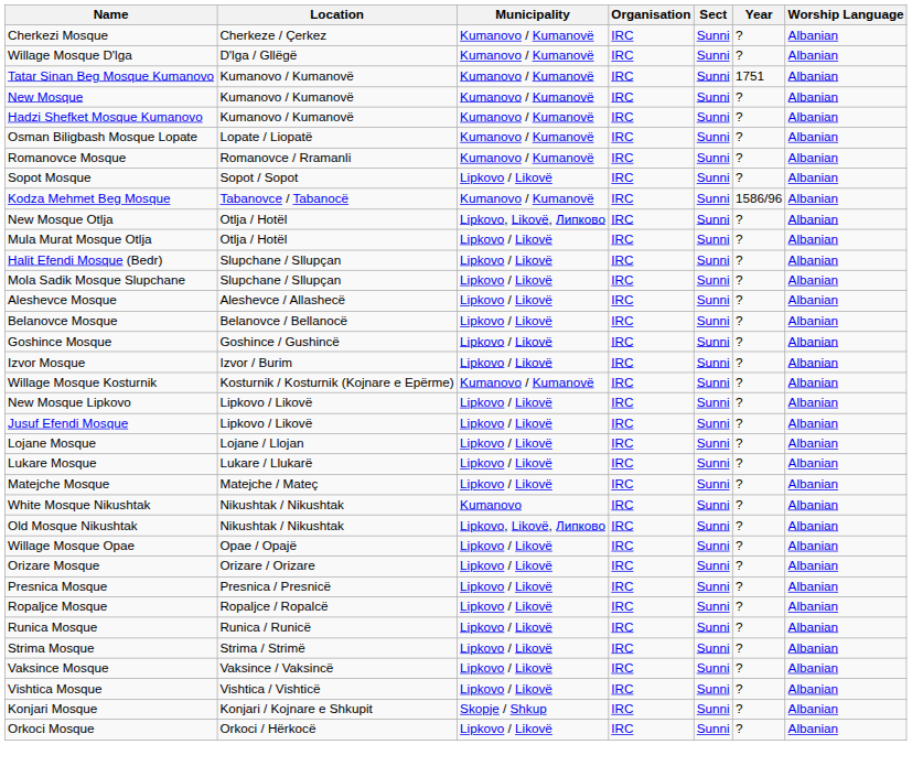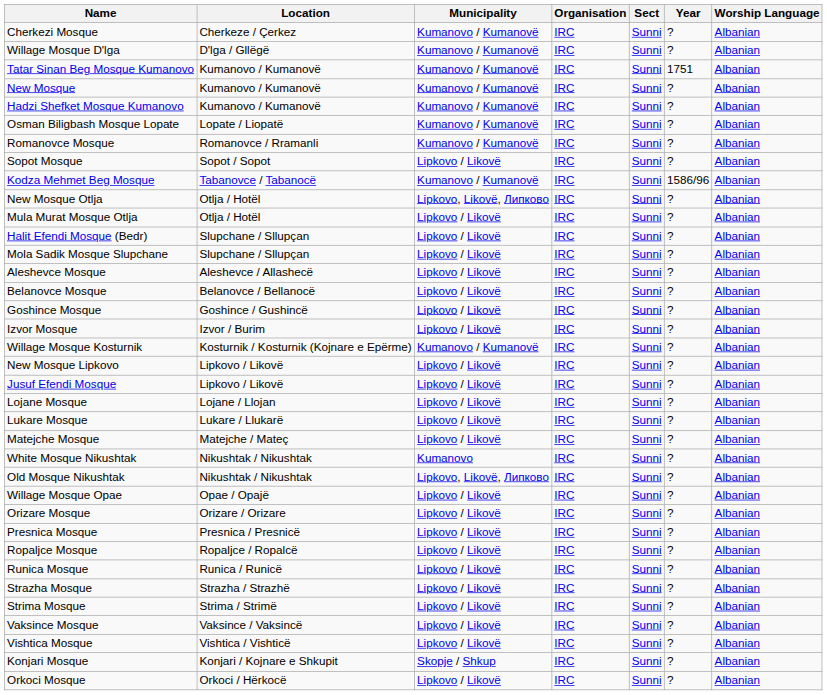 <table class="wikitable sortable">
 <tr>
 <th>Name</th>
 <th>Location</th>
 <th>Municipality</th>
 <th>Organisation</th>
 <th>Sect</th>
 <th>Year</th>
 <th>Worship Language</th>
 </tr>
 <tr>
 <td>Cherkezi Mosque</td>
 <td>Cherkeze / Çerkez</td>
 <td><a href='#'>Kumanovo</a> / <a href='#'>Kumanovë</a></td>
 <td><a href='#'>IRC</a></td>
 <td><a href='#'>Sunni</a></td>
 <td>?</td>
 <td><a href='#'>Albanian</a></td>
 </tr>
 <tr>
 <td>Willage Mosque D'lga</td>
 <td>D'lga / Gllëgë</td>
 <td><a href='#'>Kumanovo</a> / <a href='#'>Kumanovë</a></td>
 <td><a href='#'>IRC</a></td>
 <td><a href='#'>Sunni</a></td>
 <td>?</td>
 <td><a href='#'>Albanian</a></td>
 </tr>
 <tr>
 <td><a href='#'>Tatar Sinan Beg Mosque Kumanovo</a></td>
 <td>Kumanovo / Kumanovë</td>
 <td><a href='#'>Kumanovo</a> / <a href='#'>Kumanovë</a></td>
 <td><a href='#'>IRC</a></td>
 <td><a href='#'>Sunni</a></td>
 <td>1751</td>
 <td><a href='#'>Albanian</a></td>
 </tr>
 <tr>
 <td><a href='#'>New Mosque</a></td>
 <td>Kumanovo / Kumanovë</td>
 <td><a href='#'>Kumanovo</a> / <a href='#'>Kumanovë</a></td>
 <td><a href='#'>IRC</a></td>
 <td><a href='#'>Sunni</a></td>
 <td>?</td>
 <td><a href='#'>Albanian</a></td>
 </tr>
 <tr>
 <td><a href='#'>Hadzi Shefket Mosque Kumanovo</a></td>
 <td>Kumanovo / Kumanovë</td>
 <td><a href='#'>Kumanovo</a> / <a href='#'>Kumanovë</a></td>
 <td><a href='#'>IRC</a></td>
 <td><a href='#'>Sunni</a></td>
 <td>?</td>
 <td><a href='#'>Albanian</a></td>
 </tr>
 <tr>
 <td>Osman Biligbash Mosque Lopate</td>
 <td>Lopate / Liopatë</td>
 <td><a href='#'>Kumanovo</a> / <a href='#'>Kumanovë</a></td>
 <td><a href='#'>IRC</a></td>
 <td><a href='#'>Sunni</a></td>
 <td>?</td>
 <td><a href='#'>Albanian</a></td>
 </tr>
 <tr>
 <td>Romanovce Mosque</td>
 <td>Romanovce / Rramanli</td>
 <td><a href='#'>Kumanovo</a> / <a href='#'>Kumanovë</a></td>
 <td><a href='#'>IRC</a></td>
 <td><a href='#'>Sunni</a></td>
 <td>?</td>
 <td><a href='#'>Albanian</a></td>
 </tr>
 <tr>
 <td>Sopot Mosque</td>
 <td>Sopot / Sopot</td>
 <td><a href='#'>Lipkovo</a> / <a href='#'>Likovë</a></td>
 <td><a href='#'>IRC</a></td>
 <td><a href='#'>Sunni</a></td>
 <td>?</td>
 <td><a href='#'>Albanian</a></td>
 </tr>
 <tr>
 <td><a href='#'>Kodza Mehmet Beg Mosque</a></td>
 <td><a href='#'>Tabanovce</a> / <a href='#'>Tabanocë</a></td>
 <td><a href='#'>Kumanovo</a> / <a href='#'>Kumanovë</a></td>
 <td><a href='#'>IRC</a></td>
 <td><a href='#'>Sunni</a></td>
 <td>1586/96</td>
 <td><a href='#'>Albanian</a></td>
 </tr>
 <tr>
 <td>New Mosque Otlja</td>
 <td>Otlja / Hotël</td>
 <td><a href='#'>Lipkovo</a>, <a href='#'>Likovë</a>, <a href='#'>Липково</a></td>
 <td><a href='#'>IRC</a></td>
 <td><a href='#'>Sunni</a></td>
 <td>?</td>
 <td><a href='#'>Albanian</a></td>
 </tr>
 <tr>
 <td>Mula Murat Mosque Otlja</td>
 <td>Otlja / Hotël</td>
 <td><a href='#'>Lipkovo</a> / <a href='#'>Likovë</a></td>
 <td><a href='#'>IRC</a></td>
 <td><a href='#'>Sunni</a></td>
 <td>?</td>
 <td><a href='#'>Albanian</a></td>
 </tr>
 <tr>
 <td><a href='#'>Halit Efendi Mosque</a> (Bedr)</td>
 <td>Slupchane / Sllupçan</td>
 <td><a href='#'>Lipkovo</a> / <a href='#'>Likovë</a></td>
 <td><a href='#'>IRC</a></td>
 <td><a href='#'>Sunni</a></td>
 <td>?</td>
 <td><a href='#'>Albanian</a></td>
 </tr>
 <tr>
 <td>Mola Sadik Mosque Slupchane</td>
 <td>Slupchane / Sllupçan</td>
 <td><a href='#'>Lipkovo</a> / <a href='#'>Likovë</a></td>
 <td><a href='#'>IRC</a></td>
 <td><a href='#'>Sunni</a></td>
 <td>?</td>
 <td><a href='#'>Albanian</a></td>
 </tr>
 <tr>
 <td>Aleshevce Mosque</td>
 <td>Aleshevce / Allashecë</td>
 <td><a href='#'>Lipkovo</a> / <a href='#'>Likovë</a></td>
 <td><a href='#'>IRC</a></td>
 <td><a href='#'>Sunni</a></td>
 <td>?</td>
 <td><a href='#'>Albanian</a></td>
 </tr>
 <tr>
 <td>Belanovce Mosque</td>
 <td>Belanovce / Bellanocë</td>
 <td><a href='#'>Lipkovo</a> / <a href='#'>Likovë</a></td>
 <td><a href='#'>IRC</a></td>
 <td><a href='#'>Sunni</a></td>
 <td>?</td>
 <td><a href='#'>Albanian</a></td>
 </tr>
 <tr>
 <td>Goshince Mosque</td>
 <td>Goshince / Gushincë</td>
 <td><a href='#'>Lipkovo</a> / <a href='#'>Likovë</a></td>
 <td><a href='#'>IRC</a></td>
 <td><a href='#'>Sunni</a></td>
 <td>?</td>
 <td><a href='#'>Albanian</a></td>
 </tr>
 <tr>
 <td>Izvor Mosque</td>
 <td>Izvor / Burim</td>
 <td><a href='#'>Lipkovo</a> / <a href='#'>Likovë</a></td>
 <td><a href='#'>IRC</a></td>
 <td><a href='#'>Sunni</a></td>
 <td>?</td>
 <td><a href='#'>Albanian</a></td>
 </tr>
 <tr>
 <td>Willage Mosque Kosturnik</td>
 <td>Kosturnik / Kosturnik (Kojnare e Epërme)</td>
 <td><a href='#'>Kumanovo</a> / <a href='#'>Kumanovë</a></td>
 <td><a href='#'>IRC</a></td>
 <td><a href='#'>Sunni</a></td>
 <td>?</td>
 <td><a href='#'>Albanian</a></td>
 </tr>
 <tr>
 <td>New Mosque Lipkovo</td>
 <td>Lipkovo / Likovë</td>
 <td><a href='#'>Lipkovo</a> / <a href='#'>Likovë</a></td>
 <td><a href='#'>IRC</a></td>
 <td><a href='#'>Sunni</a></td>
 <td>?</td>
 <td><a href='#'>Albanian</a></td>
 </tr>
 <tr>
 <td><a href='#'>Jusuf Efendi Mosque</a></td>
 <td>Lipkovo / Likovë</td>
 <td><a href='#'>Lipkovo</a> / <a href='#'>Likovë</a></td>
 <td><a href='#'>IRC</a></td>
 <td><a href='#'>Sunni</a></td>
 <td>?</td>
 <td><a href='#'>Albanian</a></td>
 </tr>
 <tr>
 <td>Lojane Mosque</td>
 <td>Lojane / Llojan</td>
 <td><a href='#'>Lipkovo</a> / <a href='#'>Likovë</a></td>
 <td><a href='#'>IRC</a></td>
 <td><a href='#'>Sunni</a></td>
 <td>?</td>
 <td><a href='#'>Albanian</a></td>
 </tr>
 <tr>
 <td>Lukare Mosque</td>
 <td>Lukare / Llukarë</td>
 <td><a href='#'>Lipkovo</a> / <a href='#'>Likovë</a></td>
 <td><a href='#'>IRC</a></td>
 <td><a href='#'>Sunni</a></td>
 <td>?</td>
 <td><a href='#'>Albanian</a></td>
 </tr>
 <tr>
 <td>Matejche Mosque</td>
 <td>Matejche / Mateç</td>
 <td><a href='#'>Lipkovo</a> / <a href='#'>Likovë</a></td>
 <td><a href='#'>IRC</a></td>
 <td><a href='#'>Sunni</a></td>
 <td>?</td>
 <td><a href='#'>Albanian</a></td>
 </tr>
 <tr>
 <td>White Mosque Nikushtak</td>
 <td>Nikushtak / Nikushtak</td>
 <td><a href='#'>Kumanovo</a></td>
 <td><a href='#'>IRC</a></td>
 <td><a href='#'>Sunni</a></td>
 <td>?</td>
 <td><a href='#'>Albanian</a></td>
 </tr>
 <tr>
 <td>Old Mosque Nikushtak</td>
 <td>Nikushtak / Nikushtak</td>
 <td><a href='#'>Lipkovo</a>, <a href='#'>Likovë</a>, <a href='#'>Липково</a></td>
 <td><a href='#'>IRC</a></td>
 <td><a href='#'>Sunni</a></td>
 <td>?</td>
 <td><a href='#'>Albanian</a></td>
 </tr>
 <tr>
 <td>Willage Mosque Opae</td>
 <td>Opae / Opajë</td>
 <td><a href='#'>Lipkovo</a> / <a href='#'>Likovë</a></td>
 <td><a href='#'>IRC</a></td>
 <td><a href='#'>Sunni</a></td>
 <td>?</td>
 <td><a href='#'>Albanian</a></td>
 </tr>
 <tr>
 <td>Orizare Mosque</td>
 <td>Orizare / Orizare</td>
 <td><a href='#'>Lipkovo</a> / <a href='#'>Likovë</a></td>
 <td><a href='#'>IRC</a></td>
 <td><a href='#'>Sunni</a></td>
 <td>?</td>
 <td><a href='#'>Albanian</a></td>
 </tr>
 <tr>
 <td>Presnica Mosque</td>
 <td>Presnica / Presnicë</td>
 <td><a href='#'>Lipkovo</a> / <a href='#'>Likovë</a></td>
 <td><a href='#'>IRC</a></td>
 <td><a href='#'>Sunni</a></td>
 <td>?</td>
 <td><a href='#'>Albanian</a></td>
 </tr>
 <tr>
 <td>Ropaljce Mosque</td>
 <td>Ropaljce / Ropalcë</td>
 <td><a href='#'>Lipkovo</a> / <a href='#'>Likovë</a></td>
 <td><a href='#'>IRC</a></td>
 <td><a href='#'>Sunni</a></td>
 <td>?</td>
 <td><a href='#'>Albanian</a></td>
 </tr>
 <tr>
 <td>Runica Mosque</td>
 <td>Runica / Runicë</td>
 <td><a href='#'>Lipkovo</a> / <a href='#'>Likovë</a></td>
 <td><a href='#'>IRC</a></td>
 <td><a href='#'>Sunni</a></td>
 <td>?</td>
 <td><a href='#'>Albanian</a></td>
 </tr>
 <tr>
+<td>Strazha Mosque</td>
+<td>Strazha / Strazhë</td>
+<td><a href='#'>Lipkovo</a> / <a href='#'>Likovë</a></td>
+<td><a href='#'>IRC</a></td>
+<td><a href='#'>Sunni</a></td>
+<td>?</td>
+<td><a href='#'>Albanian</a></td>
+</tr>
+<tr>
 <td>Strima Mosque</td>
 <td>Strima / Strimë</td>
 <td><a href='#'>Lipkovo</a> / <a href='#'>Likovë</a></td>
 <td><a href='#'>IRC</a></td>
 <td><a href='#'>Sunni</a></td>
 <td>?</td>
 <td><a href='#'>Albanian</a></td>
 </tr>
 <tr>
 <td>Vaksince Mosque</td>
 <td>Vaksince / Vaksincë</td>
 <td><a href='#'>Lipkovo</a> / <a href='#'>Likovë</a></td>
 <td><a href='#'>IRC</a></td>
 <td><a href='#'>Sunni</a></td>
 <td>?</td>
 <td><a href='#'>Albanian</a></td>
 </tr>
 <tr>
 <td>Vishtica Mosque</td>
 <td>Vishtica / Vishticë</td>
 <td><a href='#'>Lipkovo</a> / <a href='#'>Likovë</a></td>
 <td><a href='#'>IRC</a></td>
 <td><a href='#'>Sunni</a></td>
 <td>?</td>
 <td><a href='#'>Albanian</a></td>
 </tr>
 <tr>
 <td>Konjari Mosque</td>
 <td>Konjari / Kojnare e Shkupit</td>
 <td><a href='#'>Skopje</a> / <a href='#'>Shkup</a></td>
 <td><a href='#'>IRC</a></td>
 <td><a href='#'>Sunni</a></td>
 <td>?</td>
 <td><a href='#'>Albanian</a></td>
 </tr>
 <tr>
 <td>Orkoci Mosque</td>
 <td>Orkoci  / Hërkocë</td>
 <td><a href='#'>Lipkovo</a> / <a href='#'>Likovë</a></td>
 <td><a href='#'>IRC</a></td>
 <td><a href='#'>Sunni</a></td>
 <td>?</td>
 <td><a href='#'>Albanian</a></td>
 </tr>
 </table>
